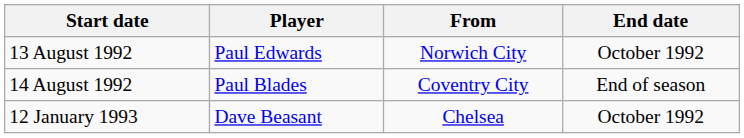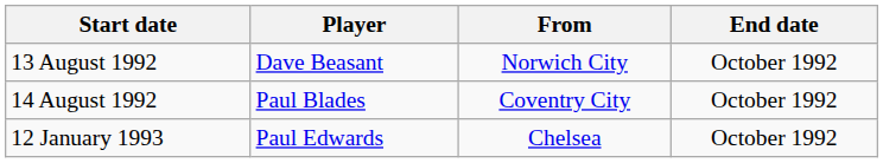 <table class="wikitable" style="text-align:center; font-size:95%;width:65%; text-align:left">
 <tr>
 <th><strong>Start date</strong></th>
 <th><strong>Player</strong></th>
 <th><strong>From</strong></th>
 <th><strong>End date</strong></th>
 </tr>
 <tr --->
 <td>13 August 1992</td>
-<td> <a href='#'>Paul Edwards</a></td>
+<td> <a href='#'>Dave Beasant</a></td>
 <td align="center"><a href='#'>Norwich City</a></td>
 <td align="center">October 1992</td>
 </tr>
 <tr --->
 <td>14 August 1992</td>
 <td> <a href='#'>Paul Blades</a></td>
 <td align="center"><a href='#'>Coventry City</a></td>
-<td align="center">End of season</td>
+<td align="center">October 1992</td>
 </tr>
 <tr --->
 <td>12 January 1993</td>
-<td> <a href='#'>Dave Beasant</a></td>
+<td> <a href='#'>Paul Edwards</a></td>
 <td align="center"><a href='#'>Chelsea</a></td>
 <td align="center">October 1992</td>
 </tr>
 </table>
